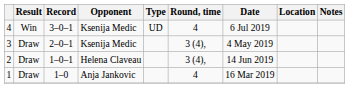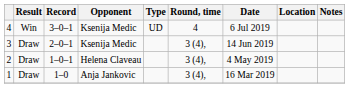 <table class="wikitable" style="text-align:center; font-size:95%">
 <tr>
 <th></th>
 <th>Result</th>
 <th>Record</th>
 <th>Opponent</th>
 <th>Type</th>
 <th>Round, time</th>
 <th>Date</th>
 <th>Location</th>
 <th>Notes</th>
 </tr>
 <tr>
 <td>4</td>
 <td>Win</td>
 <td>3–0–1</td>
 <td style="text-align:left;"> Ksenija Medic</td>
 <td>UD</td>
 <td>4</td>
 <td>6 Jul 2019</td>
 <td style="text-align:left;"></td>
 <td></td>
 </tr>
 <tr>
 <td>3</td>
 <td>Draw</td>
 <td>2–0–1</td>
 <td style="text-align:left;"> Ksenija Medic</td>
 <td></td>
 <td>3 (4), </td>
-<td>4 May 2019</td>
+<td>14 Jun 2019</td>
 <td style="text-align:left;"></td>
 <td></td>
 </tr>
 <tr>
 <td>2</td>
 <td>Draw</td>
 <td>1–0–1</td>
 <td style="text-align:left;"> Helena Claveau</td>
 <td></td>
 <td>3 (4), </td>
-<td>14 Jun 2019</td>
+<td>4 May 2019</td>
 <td style="text-align:left;"></td>
 <td></td>
 </tr>
 <tr>
 <td>1</td>
 <td>Draw</td>
 <td>1–0</td>
 <td style="text-align:left;"> Anja Jankovic</td>
 <td></td>
-<td>4</td>
+<td>3 (4), </td>
 <td>16 Mar 2019</td>
 <td style="text-align:left;"></td>
 <td></td>
 </tr>
 <tr>
 </tr>
 </table>
